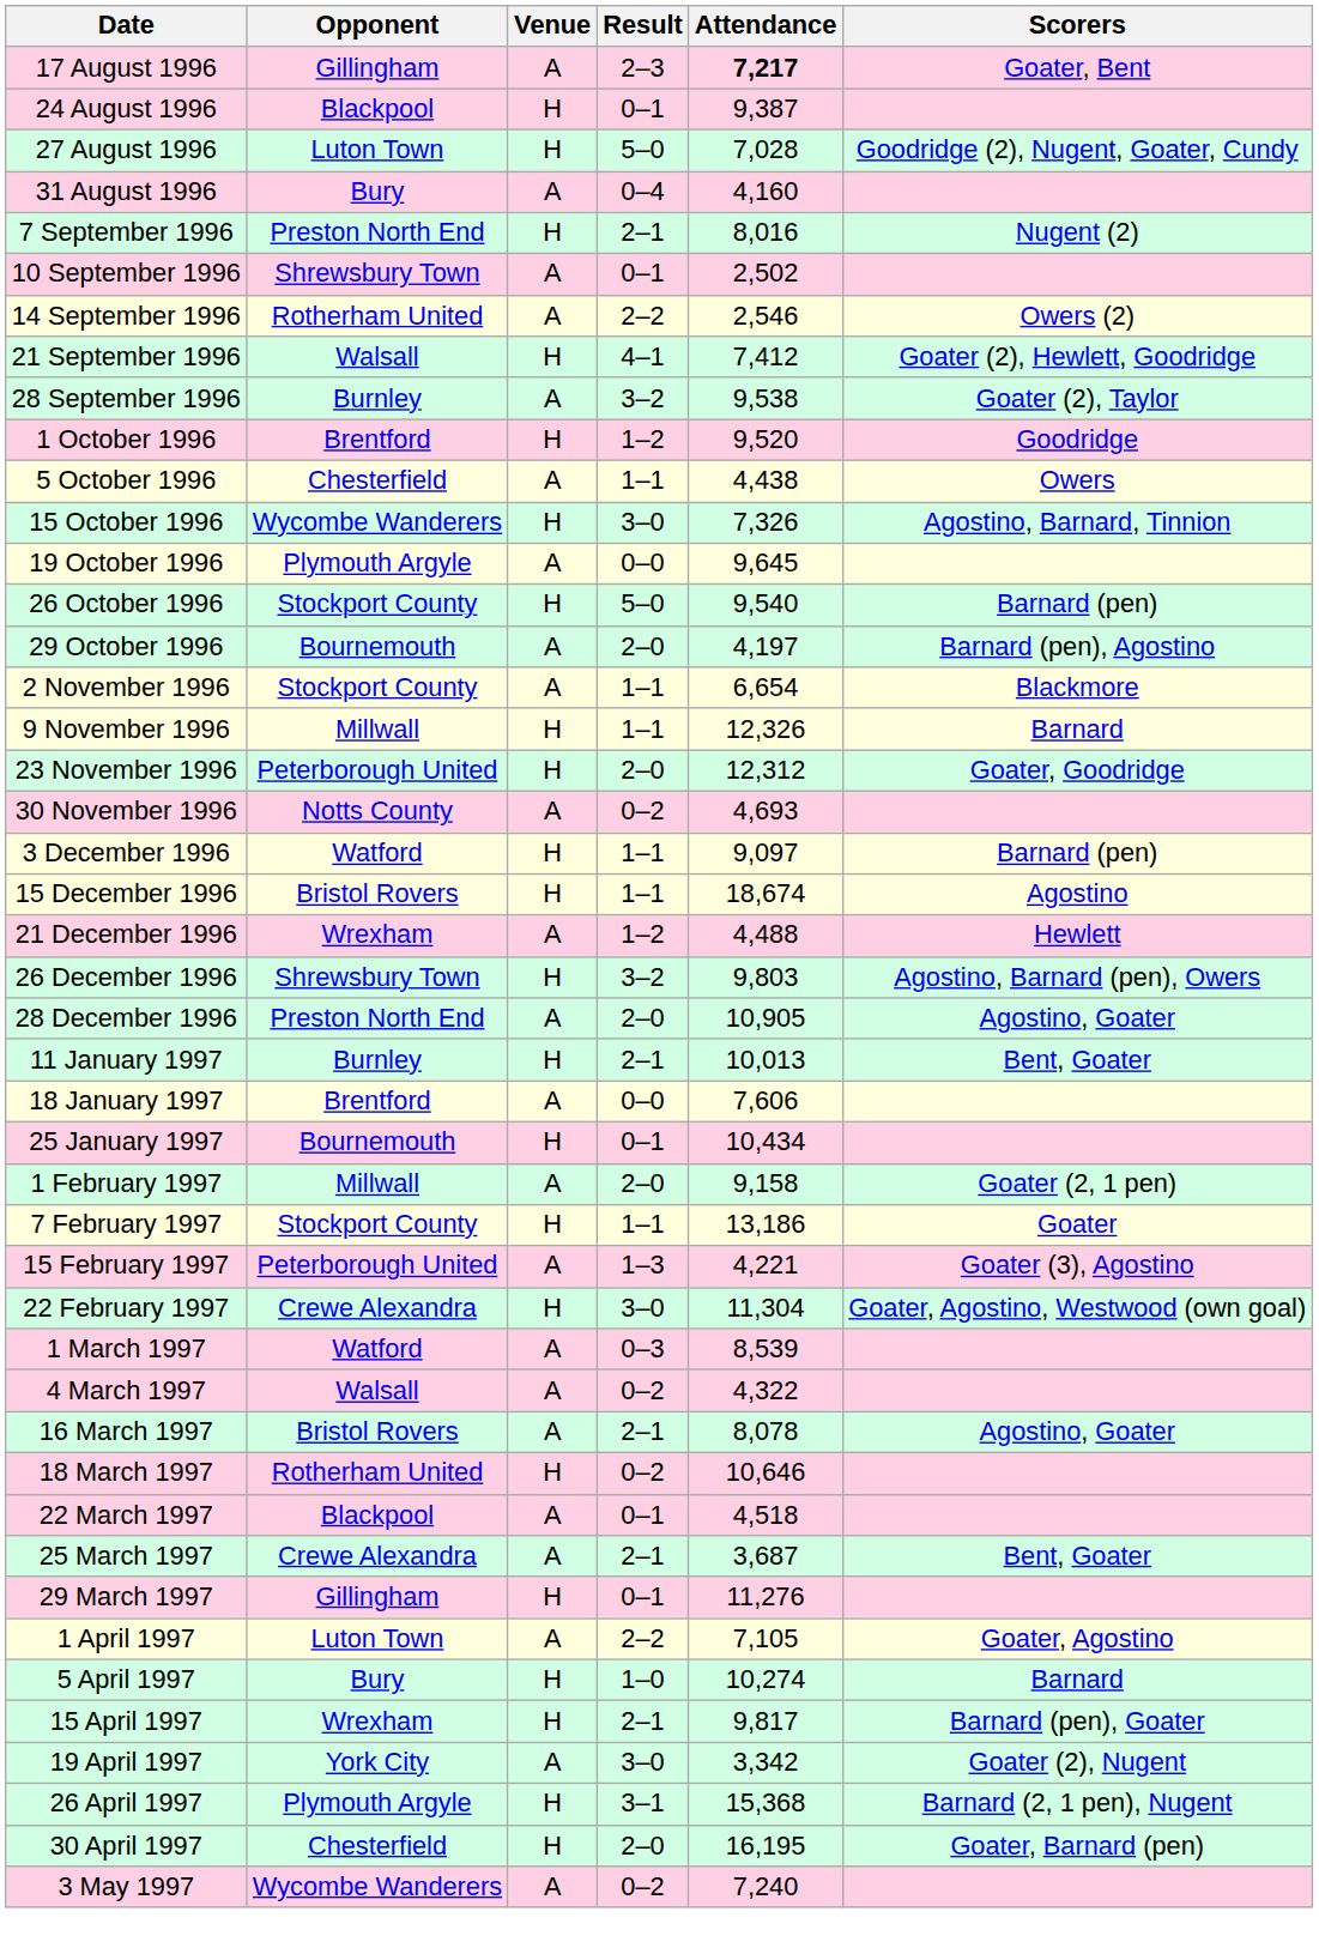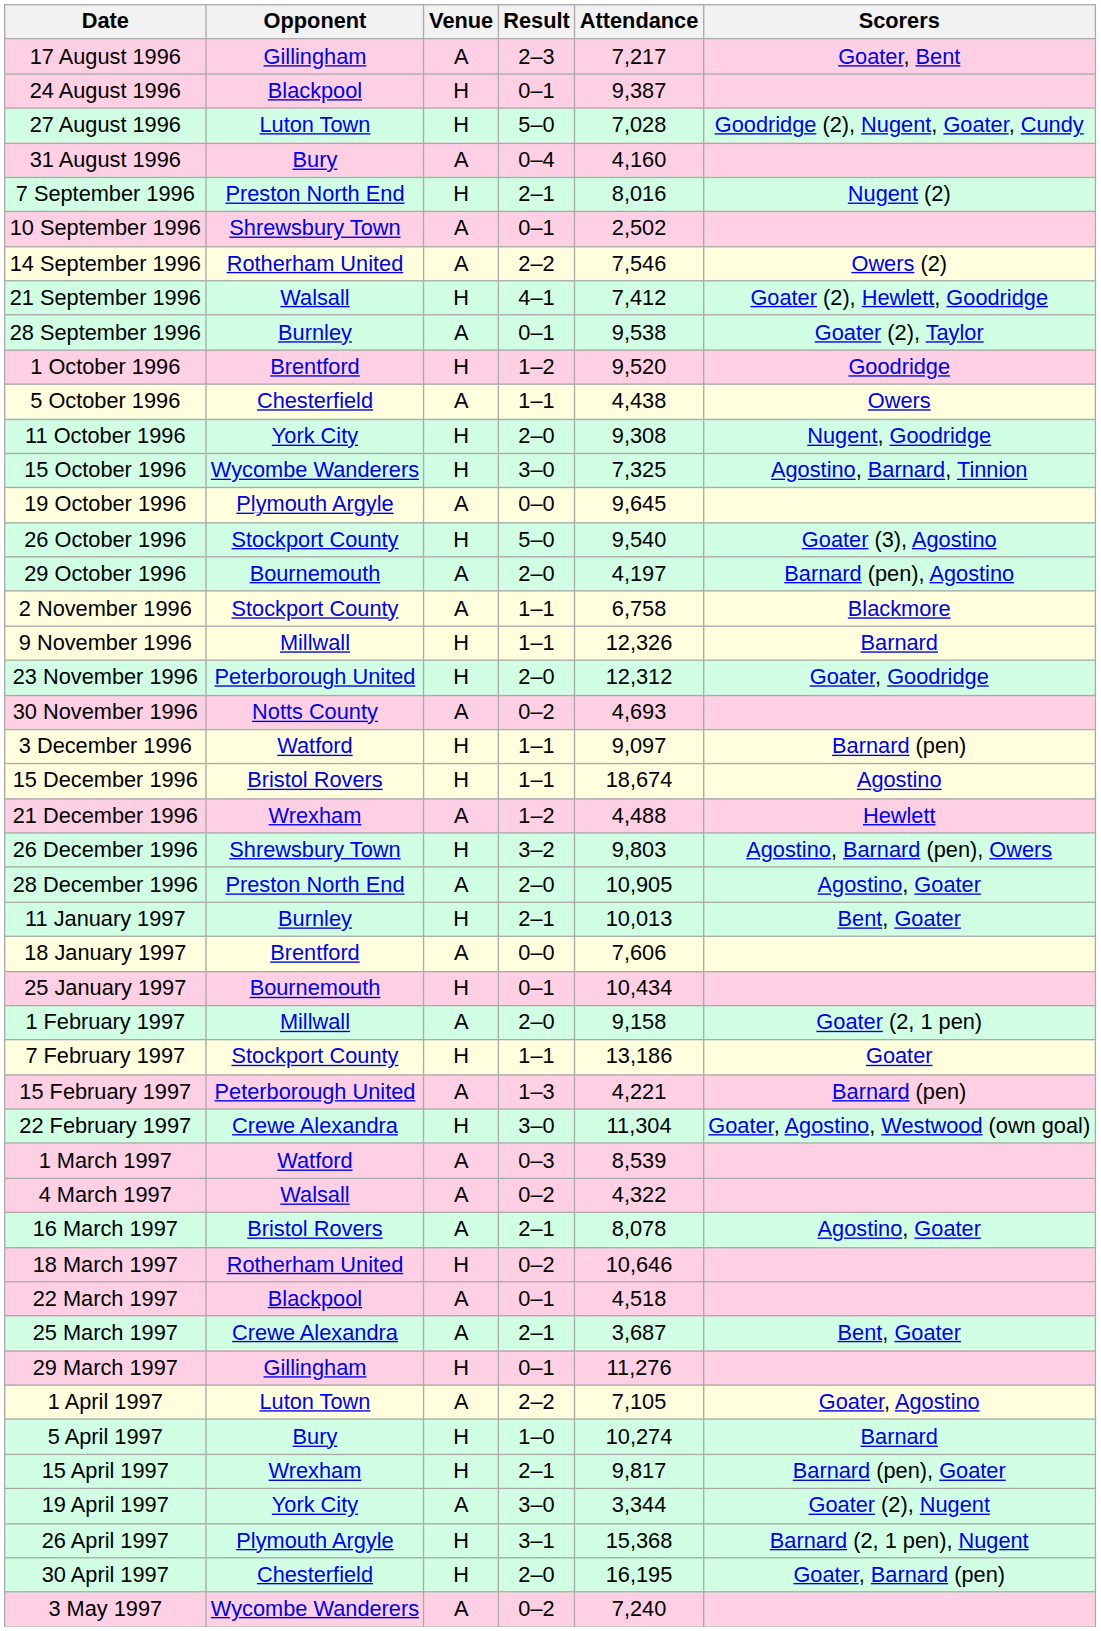 <table class="wikitable sortable" style="text-align:center;">
 <tr>
 <th>Date</th>
 <th>Opponent</th>
 <th>Venue</th>
 <th>Result</th>
 <th>Attendance</th>
 <th>Scorers</th>
 </tr>
 <tr style="background:#ffd0e3;">
 <td>17 August 1996</td>
 <td><a href='#'>Gillingham</a></td>
 <td>A</td>
 <td>2–3</td>
-<td><strong>7,217</strong></td>
+<td>7,217</td>
 <td><a href='#'>Goater</a>, <a href='#'>Bent</a></td>
 </tr>
 <tr style="background:#ffd0e3;">
 <td>24 August 1996</td>
 <td><a href='#'>Blackpool</a></td>
 <td>H</td>
 <td>0–1</td>
 <td>9,387</td>
 <td></td>
 </tr>
 <tr style="background:#d0ffe3;">
 <td>27 August 1996</td>
 <td><a href='#'>Luton Town</a></td>
 <td>H</td>
 <td>5–0</td>
 <td>7,028</td>
 <td><a href='#'>Goodridge</a> (2), <a href='#'>Nugent</a>, <a href='#'>Goater</a>, <a href='#'>Cundy</a></td>
 </tr>
 <tr style="background:#ffd0e3;">
 <td>31 August 1996</td>
 <td><a href='#'>Bury</a></td>
 <td>A</td>
 <td>0–4</td>
 <td>4,160</td>
 <td></td>
 </tr>
 <tr style="background:#d0ffe3;">
 <td>7 September 1996</td>
 <td><a href='#'>Preston North End</a></td>
 <td>H</td>
 <td>2–1</td>
 <td>8,016</td>
 <td><a href='#'>Nugent</a> (2)</td>
 </tr>
 <tr style="background:#ffd0e3;">
 <td>10 September 1996</td>
 <td><a href='#'>Shrewsbury Town</a></td>
 <td>A</td>
 <td>0–1</td>
 <td>2,502</td>
 <td></td>
 </tr>
 <tr style="background:#ffd;">
 <td>14 September 1996</td>
 <td><a href='#'>Rotherham United</a></td>
 <td>A</td>
 <td>2–2</td>
-<td>2,546</td>
+<td>7,546</td>
 <td><a href='#'>Owers</a> (2)</td>
 </tr>
 <tr style="background:#d0ffe3;">
 <td>21 September 1996</td>
 <td><a href='#'>Walsall</a></td>
 <td>H</td>
 <td>4–1</td>
 <td>7,412</td>
 <td><a href='#'>Goater</a> (2), <a href='#'>Hewlett</a>, <a href='#'>Goodridge</a></td>
 </tr>
 <tr style="background:#d0ffe3;">
 <td>28 September 1996</td>
 <td><a href='#'>Burnley</a></td>
 <td>A</td>
-<td>3–2</td>
+<td>0–1</td>
 <td>9,538</td>
 <td><a href='#'>Goater</a> (2), <a href='#'>Taylor</a></td>
 </tr>
 <tr style="background:#ffd0e3;">
 <td>1 October 1996</td>
 <td><a href='#'>Brentford</a></td>
 <td>H</td>
 <td>1–2</td>
 <td>9,520</td>
 <td><a href='#'>Goodridge</a></td>
 </tr>
 <tr style="background:#ffd;">
 <td>5 October 1996</td>
 <td><a href='#'>Chesterfield</a></td>
 <td>A</td>
 <td>1–1</td>
 <td>4,438</td>
 <td><a href='#'>Owers</a></td>
 </tr>
 <tr style="background:#d0ffe3;">
+<td>11 October 1996</td>
+<td><a href='#'>York City</a></td>
+<td>H</td>
+<td>2–0</td>
+<td>9,308</td>
+<td><a href='#'>Nugent</a>, <a href='#'>Goodridge</a></td>
+</tr>
+<tr style="background:#d0ffe3;">
 <td>15 October 1996</td>
 <td><a href='#'>Wycombe Wanderers</a></td>
 <td>H</td>
 <td>3–0</td>
-<td>7,326</td>
+<td>7,325</td>
 <td><a href='#'>Agostino</a>, <a href='#'>Barnard</a>, <a href='#'>Tinnion</a></td>
 </tr>
 <tr style="background:#ffd;">
 <td>19 October 1996</td>
 <td><a href='#'>Plymouth Argyle</a></td>
 <td>A</td>
 <td>0–0</td>
 <td>9,645</td>
 <td></td>
 </tr>
 <tr style="background:#d0ffe3;">
 <td>26 October 1996</td>
 <td><a href='#'>Stockport County</a></td>
 <td>H</td>
 <td>5–0</td>
 <td>9,540</td>
-<td><a href='#'>Barnard</a> (pen)</td>
+<td><a href='#'>Goater</a> (3), <a href='#'>Agostino</a></td>
 </tr>
 <tr style="background:#d0ffe3;">
 <td>29 October 1996</td>
 <td><a href='#'>Bournemouth</a></td>
 <td>A</td>
 <td>2–0</td>
 <td>4,197</td>
 <td><a href='#'>Barnard</a> (pen), <a href='#'>Agostino</a></td>
 </tr>
 <tr style="background:#ffd;">
 <td>2 November 1996</td>
 <td><a href='#'>Stockport County</a></td>
 <td>A</td>
 <td>1–1</td>
-<td>6,654</td>
+<td>6,758</td>
 <td><a href='#'>Blackmore</a></td>
 </tr>
 <tr style="background:#ffd;">
 <td>9 November 1996</td>
 <td><a href='#'>Millwall</a></td>
 <td>H</td>
 <td>1–1</td>
 <td>12,326</td>
 <td><a href='#'>Barnard</a></td>
 </tr>
 <tr style="background:#d0ffe3;">
 <td>23 November 1996</td>
 <td><a href='#'>Peterborough United</a></td>
 <td>H</td>
 <td>2–0</td>
 <td>12,312</td>
 <td><a href='#'>Goater</a>, <a href='#'>Goodridge</a></td>
 </tr>
 <tr style="background:#ffd0e3;">
 <td>30 November 1996</td>
 <td><a href='#'>Notts County</a></td>
 <td>A</td>
 <td>0–2</td>
 <td>4,693</td>
 <td></td>
 </tr>
 <tr style="background:#ffd;">
 <td>3 December 1996</td>
 <td><a href='#'>Watford</a></td>
 <td>H</td>
 <td>1–1</td>
 <td>9,097</td>
 <td><a href='#'>Barnard</a> (pen)</td>
 </tr>
 <tr style="background:#ffd;">
 <td>15 December 1996</td>
 <td><a href='#'>Bristol Rovers</a></td>
 <td>H</td>
 <td>1–1</td>
 <td>18,674</td>
 <td><a href='#'>Agostino</a></td>
 </tr>
 <tr style="background:#ffd0e3;">
 <td>21 December 1996</td>
 <td><a href='#'>Wrexham</a></td>
 <td>A</td>
 <td>1–2</td>
 <td>4,488</td>
 <td><a href='#'>Hewlett</a></td>
 </tr>
 <tr style="background:#d0ffe3;">
 <td>26 December 1996</td>
 <td><a href='#'>Shrewsbury Town</a></td>
 <td>H</td>
 <td>3–2</td>
 <td>9,803</td>
 <td><a href='#'>Agostino</a>, <a href='#'>Barnard</a> (pen), <a href='#'>Owers</a></td>
 </tr>
 <tr style="background:#d0ffe3;">
 <td>28 December 1996</td>
 <td><a href='#'>Preston North End</a></td>
 <td>A</td>
 <td>2–0</td>
 <td>10,905</td>
 <td><a href='#'>Agostino</a>, <a href='#'>Goater</a></td>
 </tr>
 <tr style="background:#d0ffe3;">
 <td>11 January 1997</td>
 <td><a href='#'>Burnley</a></td>
 <td>H</td>
 <td>2–1</td>
 <td>10,013</td>
 <td><a href='#'>Bent</a>, <a href='#'>Goater</a></td>
 </tr>
 <tr style="background:#ffd;">
 <td>18 January 1997</td>
 <td><a href='#'>Brentford</a></td>
 <td>A</td>
 <td>0–0</td>
 <td>7,606</td>
 <td></td>
 </tr>
 <tr style="background:#ffd0e3;">
 <td>25 January 1997</td>
 <td><a href='#'>Bournemouth</a></td>
 <td>H</td>
 <td>0–1</td>
 <td>10,434</td>
 <td></td>
 </tr>
 <tr style="background:#d0ffe3;">
 <td>1 February 1997</td>
 <td><a href='#'>Millwall</a></td>
 <td>A</td>
 <td>2–0</td>
 <td>9,158</td>
 <td><a href='#'>Goater</a> (2, 1 pen)</td>
 </tr>
 <tr style="background:#ffd;">
 <td>7 February 1997</td>
 <td><a href='#'>Stockport County</a></td>
 <td>H</td>
 <td>1–1</td>
 <td>13,186</td>
 <td><a href='#'>Goater</a></td>
 </tr>
 <tr style="background:#ffd0e3;">
 <td>15 February 1997</td>
 <td><a href='#'>Peterborough United</a></td>
 <td>A</td>
 <td>1–3</td>
 <td>4,221</td>
-<td><a href='#'>Goater</a> (3), <a href='#'>Agostino</a></td>
+<td><a href='#'>Barnard</a> (pen)</td>
 </tr>
 <tr style="background:#d0ffe3;">
 <td>22 February 1997</td>
 <td><a href='#'>Crewe Alexandra</a></td>
 <td>H</td>
 <td>3–0</td>
 <td>11,304</td>
 <td><a href='#'>Goater</a>, <a href='#'>Agostino</a>, <a href='#'>Westwood</a> (own goal)</td>
 </tr>
 <tr style="background:#ffd0e3;">
 <td>1 March 1997</td>
 <td><a href='#'>Watford</a></td>
 <td>A</td>
 <td>0–3</td>
 <td>8,539</td>
 <td></td>
 </tr>
 <tr style="background:#ffd0e3;">
 <td>4 March 1997</td>
 <td><a href='#'>Walsall</a></td>
 <td>A</td>
 <td>0–2</td>
 <td>4,322</td>
 <td></td>
 </tr>
 <tr style="background:#d0ffe3;">
 <td>16 March 1997</td>
 <td><a href='#'>Bristol Rovers</a></td>
 <td>A</td>
 <td>2–1</td>
 <td>8,078</td>
 <td><a href='#'>Agostino</a>, <a href='#'>Goater</a></td>
 </tr>
 <tr style="background:#ffd0e3;">
 <td>18 March 1997</td>
 <td><a href='#'>Rotherham United</a></td>
 <td>H</td>
 <td>0–2</td>
 <td>10,646</td>
 <td></td>
 </tr>
 <tr style="background:#ffd0e3;">
 <td>22 March 1997</td>
 <td><a href='#'>Blackpool</a></td>
 <td>A</td>
 <td>0–1</td>
 <td>4,518</td>
 <td></td>
 </tr>
 <tr style="background:#d0ffe3;">
 <td>25 March 1997</td>
 <td><a href='#'>Crewe Alexandra</a></td>
 <td>A</td>
 <td>2–1</td>
 <td>3,687</td>
 <td><a href='#'>Bent</a>, <a href='#'>Goater</a></td>
 </tr>
 <tr style="background:#ffd0e3;">
 <td>29 March 1997</td>
 <td><a href='#'>Gillingham</a></td>
 <td>H</td>
 <td>0–1</td>
 <td>11,276</td>
 <td></td>
 </tr>
 <tr style="background:#ffd;">
 <td>1 April 1997</td>
 <td><a href='#'>Luton Town</a></td>
 <td>A</td>
 <td>2–2</td>
 <td>7,105</td>
 <td><a href='#'>Goater</a>, <a href='#'>Agostino</a></td>
 </tr>
 <tr style="background:#d0ffe3;">
 <td>5 April 1997</td>
 <td><a href='#'>Bury</a></td>
 <td>H</td>
 <td>1–0</td>
 <td>10,274</td>
 <td><a href='#'>Barnard</a></td>
 </tr>
 <tr style="background:#d0ffe3;">
 <td>15 April 1997</td>
 <td><a href='#'>Wrexham</a></td>
 <td>H</td>
 <td>2–1</td>
 <td>9,817</td>
 <td><a href='#'>Barnard</a> (pen), <a href='#'>Goater</a></td>
 </tr>
 <tr style="background:#d0ffe3;">
 <td>19 April 1997</td>
 <td><a href='#'>York City</a></td>
 <td>A</td>
 <td>3–0</td>
-<td>3,342</td>
+<td>3,344</td>
 <td><a href='#'>Goater</a> (2), <a href='#'>Nugent</a></td>
 </tr>
 <tr style="background:#d0ffe3;">
 <td>26 April 1997</td>
 <td><a href='#'>Plymouth Argyle</a></td>
 <td>H</td>
 <td>3–1</td>
 <td>15,368</td>
 <td><a href='#'>Barnard</a> (2, 1 pen), <a href='#'>Nugent</a></td>
 </tr>
 <tr style="background:#d0ffe3;">
 <td>30 April 1997</td>
 <td><a href='#'>Chesterfield</a></td>
 <td>H</td>
 <td>2–0</td>
 <td>16,195</td>
 <td><a href='#'>Goater</a>, <a href='#'>Barnard</a> (pen)</td>
 </tr>
 <tr style="background:#ffd0e3;">
 <td>3 May 1997</td>
 <td><a href='#'>Wycombe Wanderers</a></td>
 <td>A</td>
 <td>0–2</td>
 <td>7,240</td>
 <td></td>
 </tr>
 </table>
